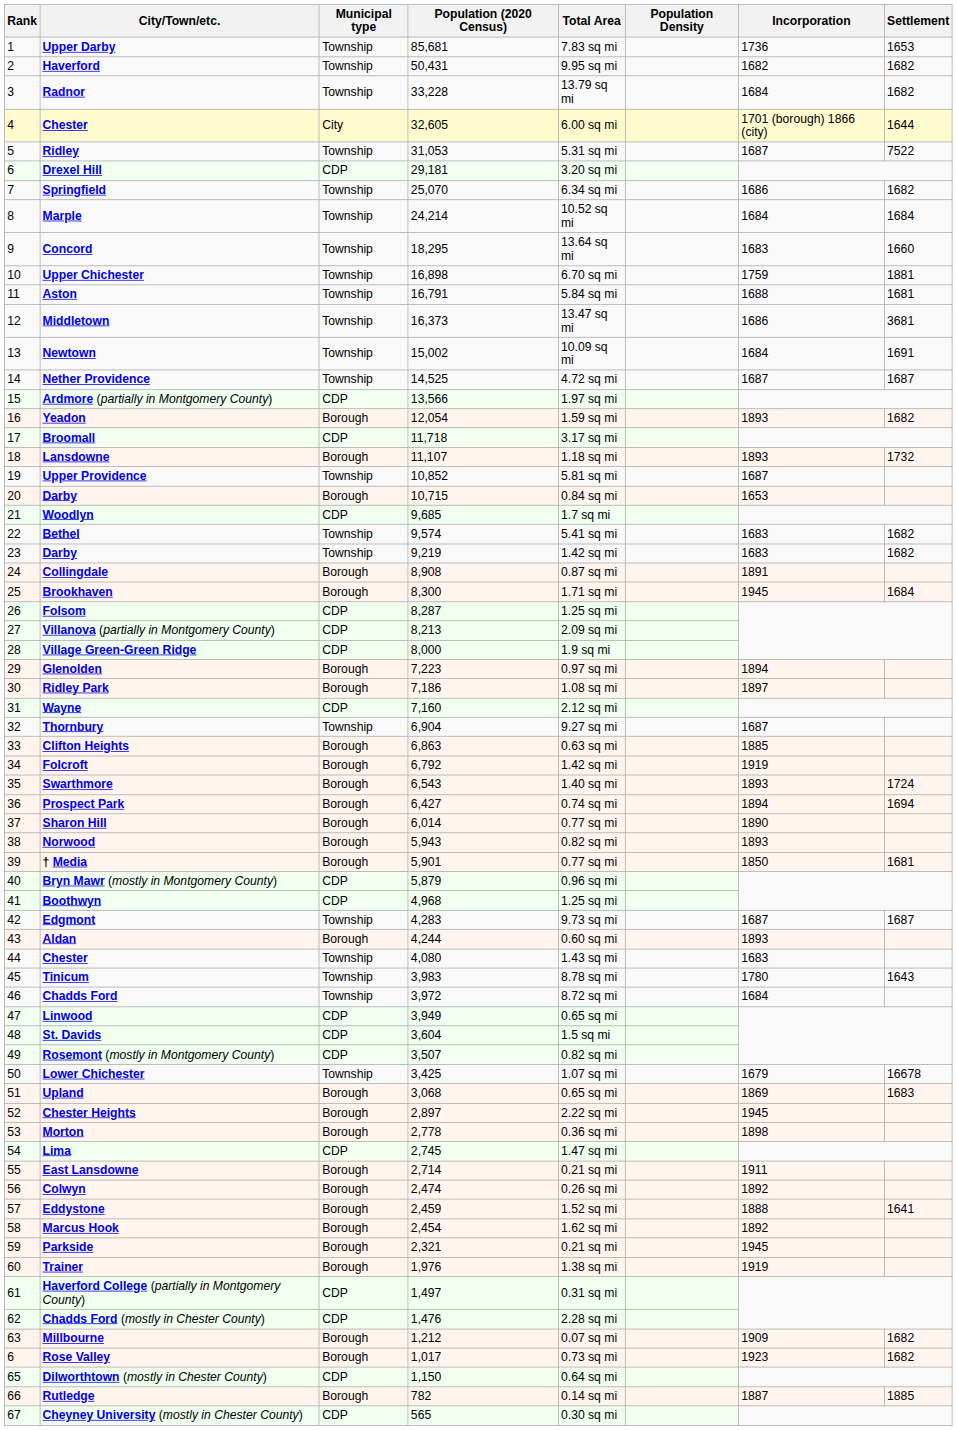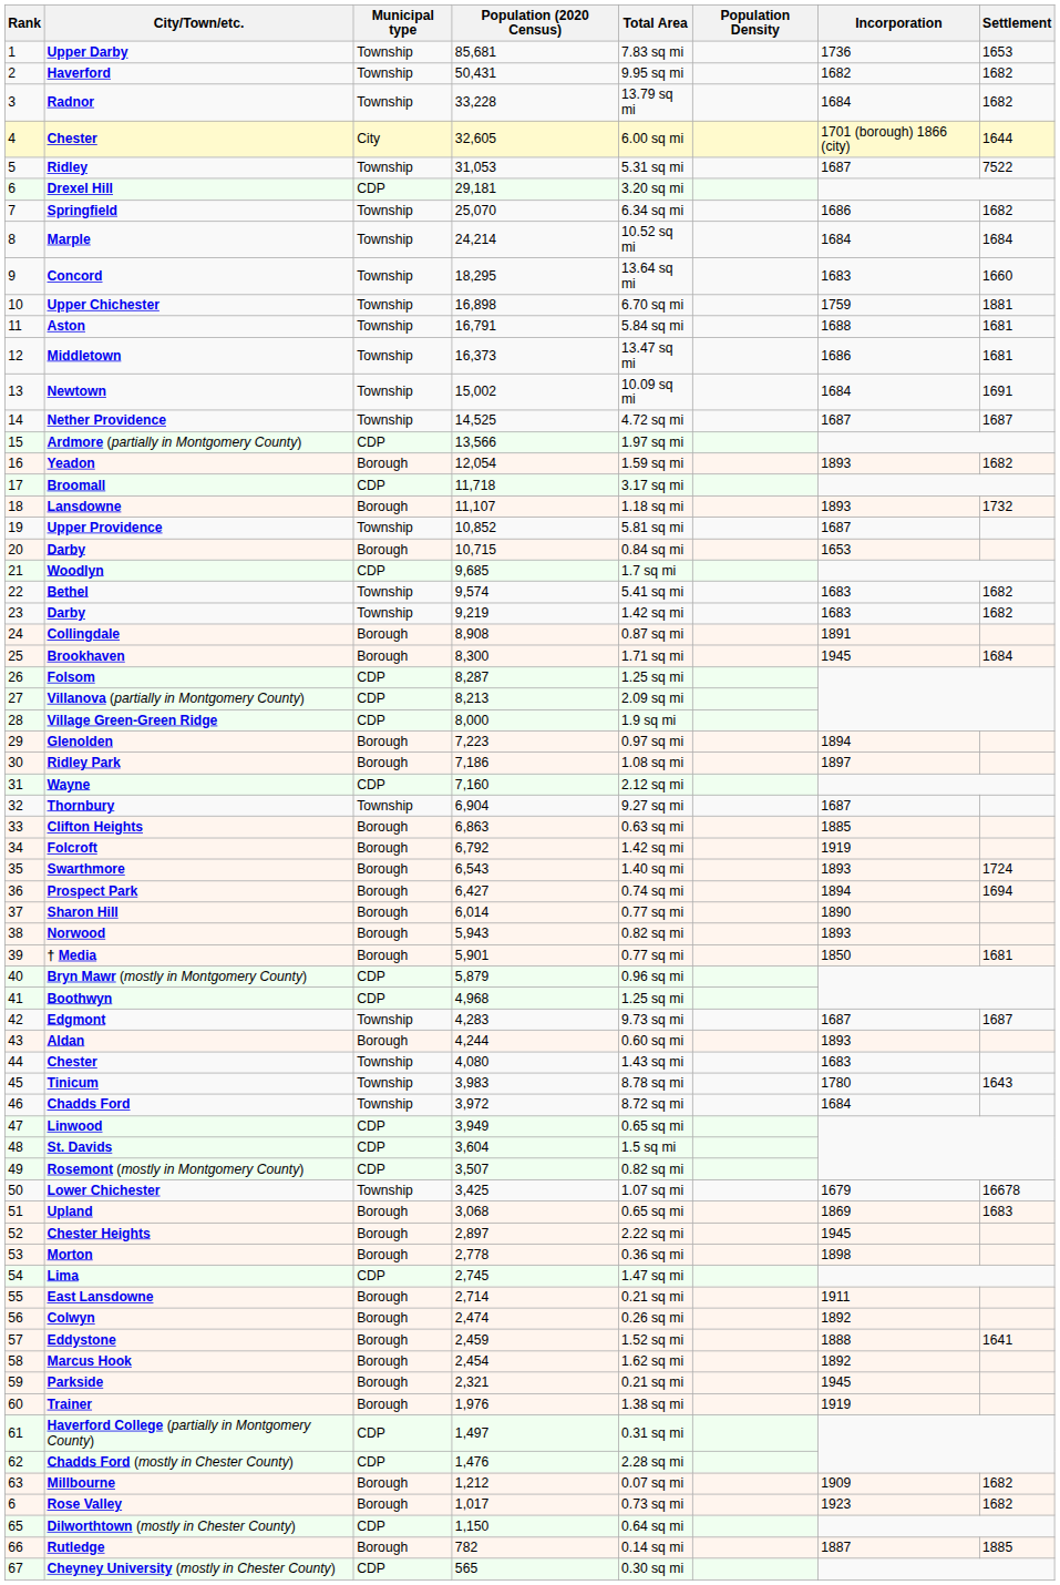 <table class="wikitable sortable">
 <tr>
 <th>Rank</th>
 <th>City/Town/etc.</th>
 <th>Municipal type</th>
 <th>Population (2020 Census)</th>
 <th>Total Area</th>
 <th>Population Density</th>
 <th>Incorporation</th>
 <th>Settlement</th>
 </tr>
 <tr>
 <td>1</td>
 <td><a href='#'><strong>Upper Darby</strong></a></td>
 <td>Township</td>
 <td>85,681</td>
 <td>7.83 sq mi</td>
 <td></td>
 <td>1736</td>
 <td>1653</td>
 </tr>
 <tr>
 <td>2</td>
 <td><a href='#'><strong>Haverford</strong></a></td>
 <td>Township</td>
 <td>50,431</td>
 <td>9.95 sq mi</td>
 <td></td>
 <td>1682</td>
 <td>1682</td>
 </tr>
 <tr>
 <td>3</td>
 <td><a href='#'><strong>Radnor</strong></a></td>
 <td>Township</td>
 <td>33,228</td>
 <td>13.79 sq mi</td>
 <td></td>
 <td>1684</td>
 <td>1682</td>
 </tr>
 <tr style="background:#fffacd;">
 <td>4</td>
 <td><strong><a href='#'>Chester</a></strong></td>
 <td>City</td>
 <td>32,605</td>
 <td>6.00 sq mi</td>
 <td></td>
 <td>1701 (borough) 1866 (city)</td>
 <td>1644</td>
 </tr>
 <tr>
 <td>5</td>
 <td><strong><a href='#'>Ridley</a></strong></td>
 <td>Township</td>
 <td>31,053</td>
 <td>5.31 sq mi</td>
 <td></td>
 <td>1687</td>
 <td>7522</td>
 </tr>
 <tr style="background:honeyDew;">
 <td>6</td>
 <td><strong><a href='#'>Drexel Hill</a></strong></td>
 <td>CDP</td>
 <td>29,181</td>
 <td>3.20 sq mi</td>
 <td></td>
 </tr>
 <tr>
 <td>7</td>
 <td><strong><a href='#'>Springfield</a></strong></td>
 <td>Township</td>
 <td>25,070</td>
 <td>6.34 sq mi</td>
 <td></td>
 <td>1686</td>
 <td>1682</td>
 </tr>
 <tr>
 <td>8</td>
 <td><strong><a href='#'>Marple</a></strong></td>
 <td>Township</td>
 <td>24,214</td>
 <td>10.52 sq mi</td>
 <td></td>
 <td>1684</td>
 <td>1684</td>
 </tr>
 <tr>
 <td>9</td>
 <td><strong><a href='#'>Concord</a></strong></td>
 <td>Township</td>
 <td>18,295</td>
 <td>13.64 sq mi</td>
 <td></td>
 <td>1683</td>
 <td>1660</td>
 </tr>
 <tr>
 <td>10</td>
 <td><strong><a href='#'>Upper Chichester</a></strong></td>
 <td>Township</td>
 <td>16,898</td>
 <td>6.70 sq mi</td>
 <td></td>
 <td>1759</td>
 <td>1881</td>
 </tr>
 <tr>
 <td>11</td>
 <td><strong><a href='#'>Aston</a></strong></td>
 <td>Township</td>
 <td>16,791</td>
 <td>5.84 sq mi</td>
 <td></td>
 <td>1688</td>
 <td>1681</td>
 </tr>
 <tr>
 <td>12</td>
 <td><strong><a href='#'>Middletown</a></strong></td>
 <td>Township</td>
 <td>16,373</td>
 <td>13.47 sq mi</td>
 <td></td>
 <td>1686</td>
-<td>3681</td>
+<td>1681</td>
 </tr>
 <tr>
 <td>13</td>
 <td><strong><a href='#'>Newtown</a></strong></td>
 <td>Township</td>
 <td>15,002</td>
 <td>10.09 sq mi</td>
 <td></td>
 <td>1684</td>
 <td>1691</td>
 </tr>
 <tr>
 <td>14</td>
 <td><strong><a href='#'>Nether Providence</a></strong></td>
 <td>Township</td>
 <td>14,525</td>
 <td>4.72 sq mi</td>
 <td></td>
 <td>1687</td>
 <td>1687</td>
 </tr>
 <tr style="background:honeyDew;">
 <td>15</td>
 <td><strong><a href='#'>Ardmore</a></strong> (<em>partially in Montgomery County</em>)</td>
 <td>CDP</td>
 <td>13,566</td>
 <td>1.97 sq mi</td>
 <td></td>
 </tr>
 <tr style="background:seaShell;">
 <td>16</td>
 <td><strong><a href='#'>Yeadon</a></strong></td>
 <td>Borough</td>
 <td>12,054</td>
 <td>1.59 sq mi</td>
 <td></td>
 <td>1893</td>
 <td>1682</td>
 </tr>
 <tr style="background:honeyDew;">
 <td>17</td>
 <td><strong><a href='#'>Broomall</a></strong></td>
 <td>CDP</td>
 <td>11,718</td>
 <td>3.17 sq mi</td>
 <td></td>
 </tr>
 <tr style="background:seaShell;">
 <td>18</td>
 <td><strong><a href='#'>Lansdowne</a></strong></td>
 <td>Borough</td>
 <td>11,107</td>
 <td>1.18 sq mi</td>
 <td></td>
 <td>1893</td>
 <td>1732</td>
 </tr>
 <tr>
 <td>19</td>
 <td><strong><a href='#'>Upper Providence</a></strong></td>
 <td>Township</td>
 <td>10,852</td>
 <td>5.81 sq mi</td>
 <td></td>
 <td>1687</td>
 <td></td>
 </tr>
 <tr style="background:seaShell;">
 <td>20</td>
 <td><strong><a href='#'>Darby</a></strong></td>
 <td>Borough</td>
 <td>10,715</td>
 <td>0.84 sq mi</td>
 <td></td>
 <td>1653</td>
 <td></td>
 </tr>
 <tr style="background:honeyDew;">
 <td>21</td>
 <td><strong><a href='#'>Woodlyn</a></strong></td>
 <td>CDP</td>
 <td>9,685</td>
 <td>1.7 sq mi</td>
 <td></td>
 </tr>
 <tr>
 <td>22</td>
 <td><strong><a href='#'>Bethel</a></strong></td>
 <td>Township</td>
 <td>9,574</td>
 <td>5.41 sq mi</td>
 <td></td>
 <td>1683</td>
 <td>1682</td>
 </tr>
 <tr>
 <td>23</td>
 <td><strong><a href='#'>Darby</a></strong></td>
 <td>Township</td>
 <td>9,219</td>
 <td>1.42 sq mi</td>
 <td></td>
 <td>1683</td>
 <td>1682</td>
 </tr>
 <tr style="background:seaShell;">
 <td>24</td>
 <td><strong><a href='#'>Collingdale</a></strong></td>
 <td>Borough</td>
 <td>8,908</td>
 <td>0.87 sq mi</td>
 <td></td>
 <td>1891</td>
 <td></td>
 </tr>
 <tr style="background:seaShell;">
 <td>25</td>
 <td><strong><a href='#'>Brookhaven</a></strong></td>
 <td>Borough</td>
 <td>8,300</td>
 <td>1.71 sq mi</td>
 <td></td>
 <td>1945</td>
 <td>1684</td>
 </tr>
 <tr style="background:honeyDew;">
 <td>26</td>
 <td><strong><a href='#'>Folsom</a></strong></td>
 <td>CDP</td>
 <td>8,287</td>
 <td>1.25 sq mi</td>
 <td></td>
 </tr>
 <tr style="background:honeyDew;">
 <td>27</td>
 <td><strong><a href='#'>Villanova</a></strong> (<em>partially in Montgomery County</em>)</td>
 <td>CDP</td>
 <td>8,213</td>
 <td>2.09 sq mi</td>
 <td></td>
 </tr>
 <tr style="background:honeyDew;">
 <td>28</td>
 <td><strong><a href='#'>Village Green-Green Ridge</a></strong></td>
 <td>CDP</td>
 <td>8,000</td>
 <td>1.9 sq mi</td>
 <td></td>
 </tr>
 <tr style="background:seaShell;">
 <td>29</td>
 <td><strong><a href='#'>Glenolden</a></strong></td>
 <td>Borough</td>
 <td>7,223</td>
 <td>0.97 sq mi</td>
 <td></td>
 <td>1894</td>
 <td></td>
 </tr>
 <tr style="background:seaShell;">
 <td>30</td>
 <td><strong><a href='#'>Ridley Park</a></strong></td>
 <td>Borough</td>
 <td>7,186</td>
 <td>1.08 sq mi</td>
 <td></td>
 <td>1897</td>
 <td></td>
 </tr>
 <tr style="background:honeyDew;">
 <td>31</td>
 <td><strong><a href='#'>Wayne</a></strong></td>
 <td>CDP</td>
 <td>7,160</td>
 <td>2.12 sq mi</td>
 <td></td>
 </tr>
 <tr>
 <td>32</td>
 <td><strong><a href='#'>Thornbury</a></strong></td>
 <td>Township</td>
 <td>6,904</td>
 <td>9.27 sq mi</td>
 <td></td>
 <td>1687</td>
 <td></td>
 </tr>
 <tr style="background:seaShell;">
 <td>33</td>
 <td><strong><a href='#'>Clifton Heights</a></strong></td>
 <td>Borough</td>
 <td>6,863</td>
 <td>0.63 sq mi</td>
 <td></td>
 <td>1885</td>
 <td></td>
 </tr>
 <tr style="background:seaShell;">
 <td>34</td>
 <td><strong><a href='#'>Folcroft</a></strong></td>
 <td>Borough</td>
 <td>6,792</td>
 <td>1.42 sq mi</td>
 <td></td>
 <td>1919</td>
 <td></td>
 </tr>
 <tr style="background:seaShell;">
 <td>35</td>
 <td><strong><a href='#'>Swarthmore</a></strong></td>
 <td>Borough</td>
 <td>6,543</td>
 <td>1.40 sq mi</td>
 <td></td>
 <td>1893</td>
 <td>1724</td>
 </tr>
 <tr style="background:seaShell;">
 <td>36</td>
 <td><strong><a href='#'>Prospect Park</a></strong></td>
 <td>Borough</td>
 <td>6,427</td>
 <td>0.74 sq mi</td>
 <td></td>
 <td>1894</td>
 <td>1694</td>
 </tr>
 <tr style="background:seaShell;">
 <td>37</td>
 <td><strong><a href='#'>Sharon Hill</a></strong></td>
 <td>Borough</td>
 <td>6,014</td>
 <td>0.77 sq mi</td>
 <td></td>
 <td>1890</td>
 <td></td>
 </tr>
 <tr style="background:seaShell;">
 <td>38</td>
 <td><strong><a href='#'>Norwood</a></strong></td>
 <td>Borough</td>
 <td>5,943</td>
 <td>0.82 sq mi</td>
 <td></td>
 <td>1893</td>
 <td></td>
 </tr>
 <tr style="background:seaShell;">
 <td>39</td>
 <td><strong>† <a href='#'>Media</a></strong></td>
 <td>Borough</td>
 <td>5,901</td>
 <td>0.77 sq mi</td>
 <td></td>
 <td>1850</td>
 <td>1681</td>
 </tr>
 <tr style="background:honeyDew;">
 <td>40</td>
 <td><strong><a href='#'>Bryn Mawr</a></strong> (<em>mostly in Montgomery County</em>)</td>
 <td>CDP</td>
 <td>5,879</td>
 <td>0.96 sq mi</td>
 <td></td>
 </tr>
 <tr style="background:honeyDew;">
 <td>41</td>
 <td><strong><a href='#'>Boothwyn</a></strong></td>
 <td>CDP</td>
 <td>4,968</td>
 <td>1.25 sq mi</td>
 <td></td>
 </tr>
 <tr>
 <td>42</td>
 <td><strong><a href='#'>Edgmont</a></strong></td>
 <td>Township</td>
 <td>4,283</td>
 <td>9.73 sq mi</td>
 <td></td>
 <td>1687</td>
 <td>1687</td>
 </tr>
 <tr style="background:seaShell;">
 <td>43</td>
 <td><strong><a href='#'>Aldan</a></strong></td>
 <td>Borough</td>
 <td>4,244</td>
 <td>0.60 sq mi</td>
 <td></td>
 <td>1893</td>
 <td></td>
 </tr>
 <tr>
 <td>44</td>
 <td><strong><a href='#'>Chester</a></strong></td>
 <td>Township</td>
 <td>4,080</td>
 <td>1.43 sq mi</td>
 <td></td>
 <td>1683</td>
 <td></td>
 </tr>
 <tr>
 <td>45</td>
 <td><strong><a href='#'>Tinicum</a></strong></td>
 <td>Township</td>
 <td>3,983</td>
 <td>8.78 sq mi</td>
 <td></td>
 <td>1780</td>
 <td>1643</td>
 </tr>
 <tr>
 <td>46</td>
 <td><strong><a href='#'>Chadds Ford</a></strong></td>
 <td>Township</td>
 <td>3,972</td>
 <td>8.72 sq mi</td>
 <td></td>
 <td>1684</td>
 <td></td>
 </tr>
 <tr style="background:honeyDew;">
 <td>47</td>
 <td><strong><a href='#'>Linwood</a></strong></td>
 <td>CDP</td>
 <td>3,949</td>
 <td>0.65 sq mi</td>
 <td></td>
 </tr>
 <tr style="background:honeyDew;">
 <td>48</td>
 <td><strong><a href='#'>St. Davids</a></strong></td>
 <td>CDP</td>
 <td>3,604</td>
 <td>1.5 sq mi</td>
 <td></td>
 </tr>
 <tr style="background:honeyDew;">
 <td>49</td>
 <td><strong><a href='#'>Rosemont</a></strong> (<em>mostly in Montgomery County</em>)</td>
 <td>CDP</td>
 <td>3,507</td>
 <td>0.82 sq mi</td>
 <td></td>
 </tr>
 <tr>
 <td>50</td>
 <td><strong><a href='#'>Lower Chichester</a></strong></td>
 <td>Township</td>
 <td>3,425</td>
 <td>1.07 sq mi</td>
 <td></td>
 <td>1679</td>
 <td>16678</td>
 </tr>
 <tr style="background:seaShell;">
 <td>51</td>
 <td><strong><a href='#'>Upland</a></strong></td>
 <td>Borough</td>
 <td>3,068</td>
 <td>0.65 sq mi</td>
 <td></td>
 <td>1869</td>
 <td>1683</td>
 </tr>
 <tr style="background:seaShell;">
 <td>52</td>
 <td><strong><a href='#'>Chester Heights</a></strong></td>
 <td>Borough</td>
 <td>2,897</td>
 <td>2.22 sq mi</td>
 <td></td>
 <td>1945</td>
 <td></td>
 </tr>
 <tr style="background:seaShell;">
 <td>53</td>
 <td><strong><a href='#'>Morton</a></strong></td>
 <td>Borough</td>
 <td>2,778</td>
 <td>0.36 sq mi</td>
 <td></td>
 <td>1898</td>
 <td></td>
 </tr>
 <tr style="background:honeyDew;">
 <td>54</td>
 <td><strong><a href='#'>Lima</a></strong></td>
 <td>CDP</td>
 <td>2,745</td>
 <td>1.47 sq mi</td>
 <td></td>
 </tr>
 <tr style="background:seaShell;">
 <td>55</td>
 <td><strong><a href='#'>East Lansdowne</a></strong></td>
 <td>Borough</td>
 <td>2,714</td>
 <td>0.21 sq mi</td>
 <td></td>
 <td>1911</td>
 <td></td>
 </tr>
 <tr style="background:seaShell;">
 <td>56</td>
 <td><strong><a href='#'>Colwyn</a></strong></td>
 <td>Borough</td>
 <td>2,474</td>
 <td>0.26 sq mi</td>
 <td></td>
 <td>1892</td>
 <td></td>
 </tr>
 <tr style="background:seaShell;">
 <td>57</td>
 <td><strong><a href='#'>Eddystone</a></strong></td>
 <td>Borough</td>
 <td>2,459</td>
 <td>1.52 sq mi</td>
 <td></td>
 <td>1888</td>
 <td>1641</td>
 </tr>
 <tr style="background:seaShell;">
 <td>58</td>
 <td><strong><a href='#'>Marcus Hook</a></strong></td>
 <td>Borough</td>
 <td>2,454</td>
 <td>1.62 sq mi</td>
 <td></td>
 <td>1892</td>
 <td></td>
 </tr>
 <tr style="background:seaShell;">
 <td>59</td>
 <td><strong><a href='#'>Parkside</a></strong></td>
 <td>Borough</td>
 <td>2,321</td>
 <td>0.21 sq mi</td>
 <td></td>
 <td>1945</td>
 <td></td>
 </tr>
 <tr style="background:seaShell;">
 <td>60</td>
 <td><strong><a href='#'>Trainer</a></strong></td>
 <td>Borough</td>
 <td>1,976</td>
 <td>1.38 sq mi</td>
 <td></td>
 <td>1919</td>
 <td></td>
 </tr>
 <tr style="background:honeyDew;">
 <td>61</td>
 <td><strong><a href='#'>Haverford College</a></strong> (<em>partially in Montgomery County</em>)</td>
 <td>CDP</td>
 <td>1,497</td>
 <td>0.31 sq mi</td>
 <td></td>
 </tr>
 <tr style="background:honeyDew;">
 <td>62</td>
 <td><strong><a href='#'>Chadds Ford</a></strong> (<em>mostly in Chester County</em>)</td>
 <td>CDP</td>
 <td>1,476</td>
 <td>2.28 sq mi</td>
 <td></td>
 </tr>
 <tr style="background:seaShell;">
 <td>63</td>
 <td><strong><a href='#'>Millbourne</a></strong></td>
 <td>Borough</td>
 <td>1,212</td>
 <td>0.07 sq mi</td>
 <td></td>
 <td>1909</td>
 <td>1682</td>
 </tr>
 <tr style="background:seaShell;">
 <td>6</td>
 <td><strong><a href='#'>Rose Valley</a></strong></td>
 <td>Borough</td>
 <td>1,017</td>
 <td>0.73 sq mi</td>
 <td></td>
 <td>1923</td>
 <td>1682</td>
 </tr>
 <tr style="background:honeyDew;">
 <td>65</td>
 <td><strong><a href='#'>Dilworthtown</a></strong> (<em>mostly in Chester County</em>)</td>
 <td>CDP</td>
 <td>1,150</td>
 <td>0.64 sq mi</td>
 <td></td>
 </tr>
 <tr style="background:seaShell;">
 <td>66</td>
 <td><strong><a href='#'>Rutledge</a></strong></td>
 <td>Borough</td>
 <td>782</td>
 <td>0.14 sq mi</td>
 <td></td>
 <td>1887</td>
 <td>1885</td>
 </tr>
 <tr style="background:honeyDew;">
 <td>67</td>
 <td><strong><a href='#'>Cheyney University</a></strong> (<em>mostly in Chester County</em>)</td>
 <td>CDP</td>
 <td>565</td>
 <td>0.30 sq mi</td>
 <td></td>
 </tr>
 </table>
